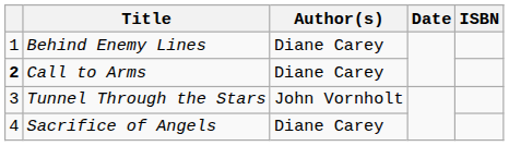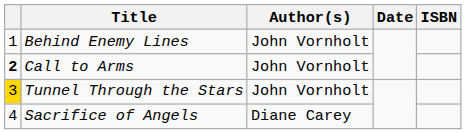 <table class="wikitable">
 <tr>
 <th></th>
 <th>Title</th>
 <th>Author(s)</th>
 <th>Date</th>
 <th>ISBN</th>
 </tr>
 <tr>
 <td>1</td>
 <td><em>Behind Enemy Lines</em></td>
-<td>Diane Carey</td>
+<td>John Vornholt</td>
 <td rowspan="2"></td>
 <td></td>
 </tr>
 <tr>
 <td><strong>2</strong></td>
 <td><em>Call to Arms</em></td>
-<td>Diane Carey</td>
+<td>John Vornholt</td>
 <td></td>
 </tr>
 <tr>
-<td>3</td>
+<td style="background: gold;">3</td>
 <td><em>Tunnel Through the Stars</em></td>
 <td>John Vornholt</td>
 <td rowspan="2"></td>
 <td></td>
 </tr>
 <tr>
 <td>4</td>
 <td><em>Sacrifice of Angels</em></td>
 <td>Diane Carey</td>
 <td></td>
 </tr>
 </table>
